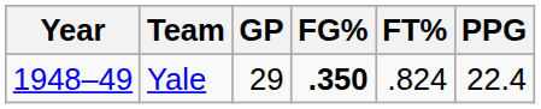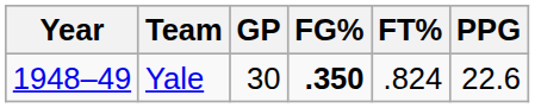 <table class="wikitable sortable" style="font-size:95%; text-align:right;">
 <tr>
 <th>Year</th>
 <th>Team</th>
 <th>GP</th>
 <th>FG%</th>
 <th>FT%</th>
 <th>PPG</th>
 </tr>
 <tr>
 <td style="text-align:left;"><a href='#'>1948–49</a></td>
 <td style="text-align:left;"><a href='#'>Yale</a></td>
-<td>29</td>
+<td>30</td>
 <td><strong>.350</strong></td>
 <td>.824</td>
-<td>22.4</td>
+<td>22.6</td>
 </tr>
 </table>
